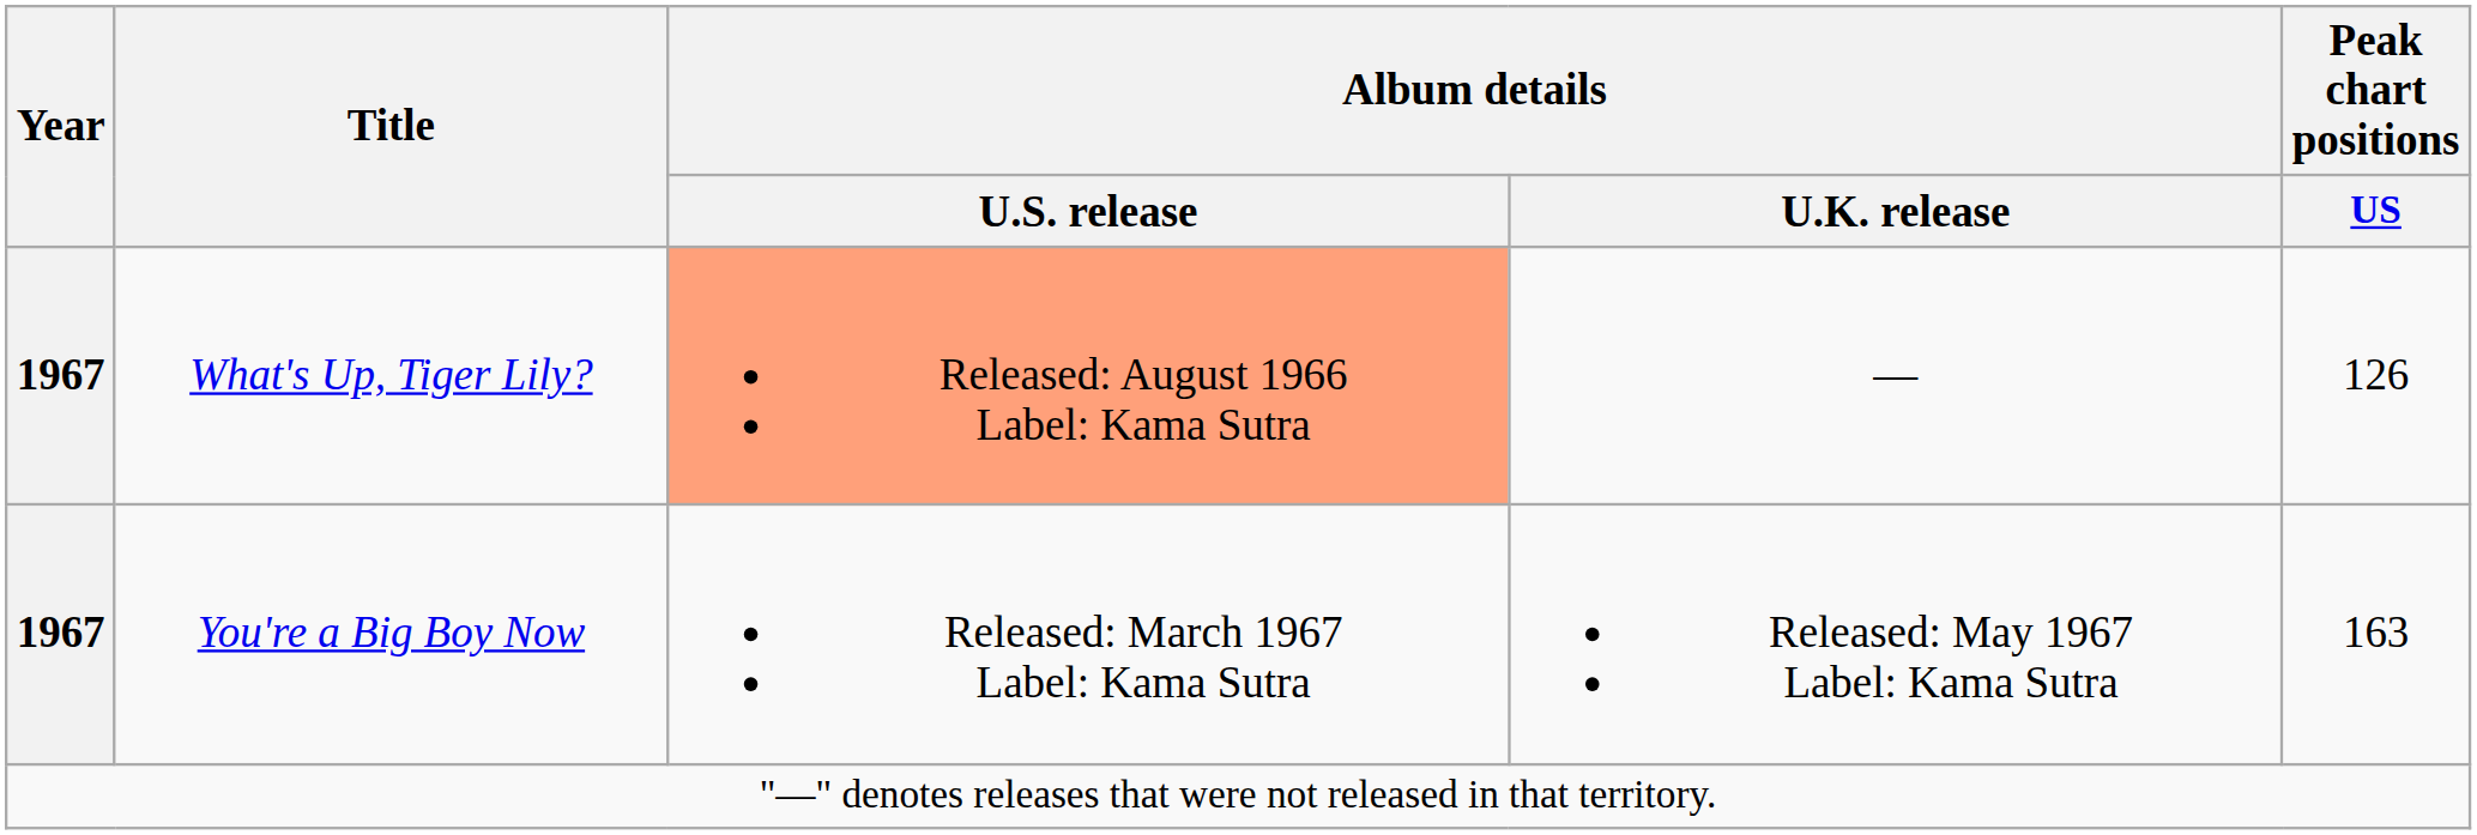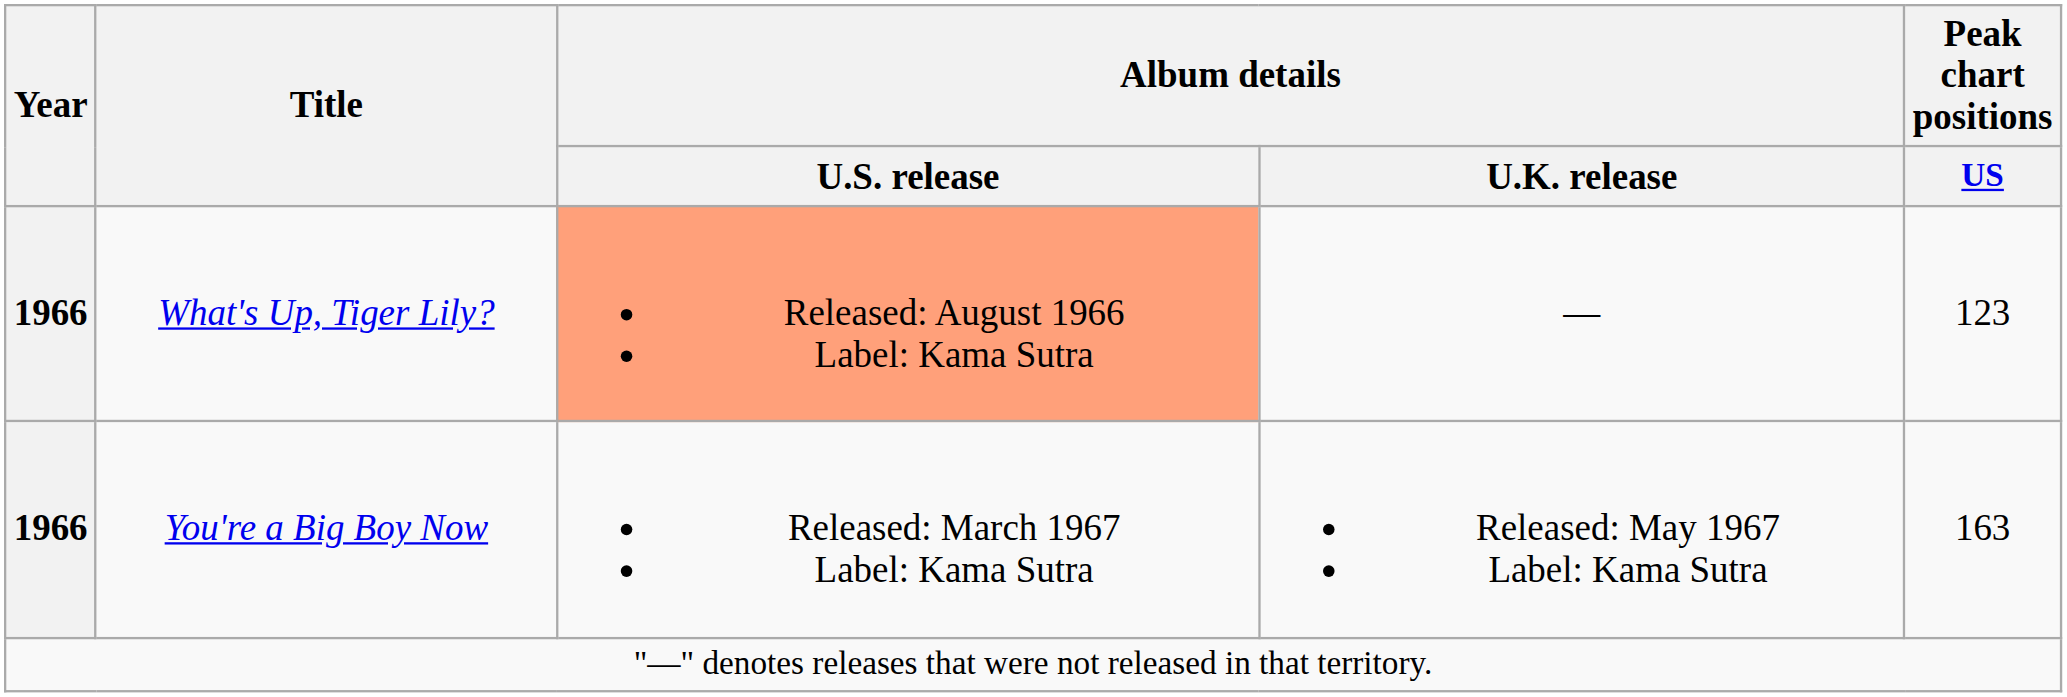 <table class="wikitable plainrowheaders" style="text-align:center;">
 <tr>
 <th width="30" rowspan="2" scope="col">Year</th>
 <th rowspan="2" scope="col" style="width:12em;">Title</th>
 <th colspan="2" scope="colgroup" style="width:36em;">Album details</th>
 <th colspan="1" scope="colgroup" align="center">Peak chart positions</th>
 </tr>
 <tr>
 <th scope="col">U.S. release</th>
 <th scope="col">U.K. release</th>
 <th scope="col" style="width:2em;font-size:90%;"><a href='#'>US</a><br></th>
 </tr>
 <tr>
-<th scope="row">1967</th>
+<th scope="row">1966</th>
 <td><a href='#'><em>What's Up, Tiger Lily?</em></a></td>
 <td style="background: lightsalmon;"><br><ul><li>Released: August 1966</li><li>Label: Kama Sutra </li></ul></td>
 <td>—</td>
-<td>126</td>
+<td>123</td>
 </tr>
 <tr>
-<th scope="row">1967</th>
+<th scope="row">1966</th>
 <td><a href='#'><em>You're a Big Boy Now</em></a></td>
 <td><br><ul><li>Released: March 1967</li><li>Label: Kama Sutra </li></ul></td>
 <td><br><ul><li>Released: May 1967</li><li>Label: Kama Sutra </li></ul></td>
 <td>163</td>
 </tr>
 <tr>
 <td colspan="6" style="font-size:90%">"—" denotes releases that were not released in that territory.</td>
 </tr>
 </table>
